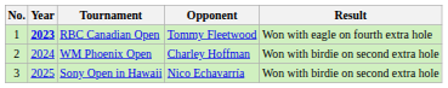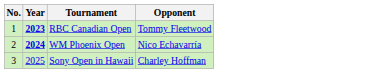 <table class="wikitable" style="font-size:95%;">
 <tr>
 <th>No.</th>
 <th>Year</th>
 <th>Tournament</th>
 <th>Opponent</th>
-<th>Result</th>
 </tr>
 <tr style="background:#D0F0C0;">
 <td align=center>1</td>
 <td><strong><a href='#'>2023</a></strong></td>
 <td><a href='#'>RBC Canadian Open</a></td>
 <td> <a href='#'>Tommy Fleetwood</a></td>
-<td>Won with eagle on fourth extra hole</td>
 </tr>
 <tr style="background:#D0F0C0;">
 <td align=center>2</td>
-<td><a href='#'>2024</a></td>
+<td><strong><a href='#'>2024</a></strong></td>
 <td><a href='#'>WM Phoenix Open</a></td>
-<td> <a href='#'>Charley Hoffman</a></td>
-<td>Won with birdie on second extra hole</td>
+<td> <a href='#'>Nico Echavarría</a></td>
 </tr>
 <tr style="background:#D0F0C0;">
 <td align=center>3</td>
 <td><a href='#'>2025</a></td>
 <td><a href='#'>Sony Open in Hawaii</a></td>
-<td> <a href='#'>Nico Echavarría</a></td>
-<td>Won with birdie on second extra hole</td>
+<td> <a href='#'>Charley Hoffman</a></td>
 </tr>
 </table>
